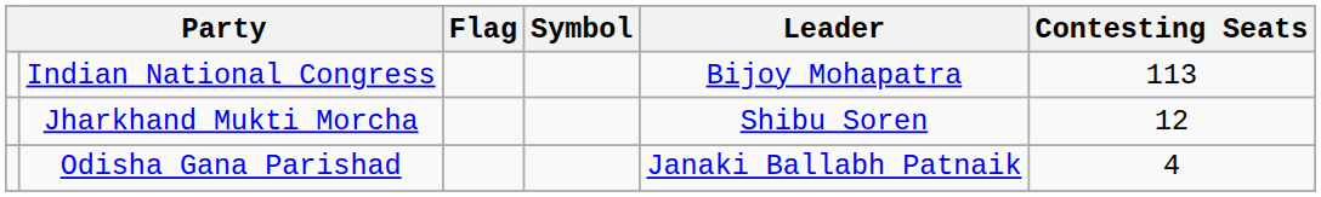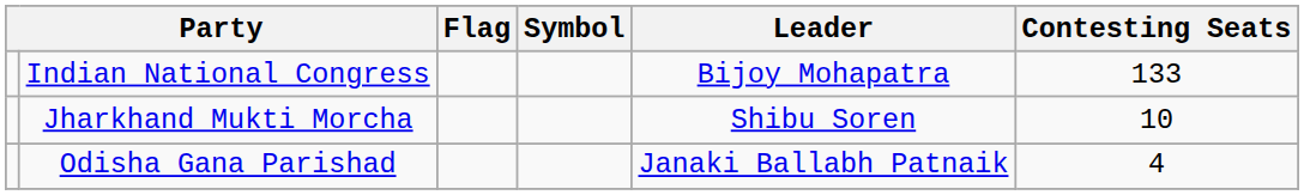 <table class="wikitable" style="text-align:center;">
 <tr>
 <th colspan="2">Party</th>
 <th>Flag</th>
 <th>Symbol</th>
 <th>Leader</th>
 <th>Contesting Seats</th>
 </tr>
 <tr>
 <td></td>
 <td><a href='#'>Indian National Congress</a></td>
 <td></td>
 <td></td>
 <td><a href='#'>Bijoy Mohapatra</a></td>
-<td>113</td>
+<td>133</td>
 </tr>
 <tr>
 <td></td>
 <td><a href='#'>Jharkhand Mukti Morcha</a></td>
 <td></td>
 <td></td>
 <td><a href='#'>Shibu Soren</a></td>
-<td>12</td>
+<td>10</td>
 </tr>
 <tr>
 <td></td>
 <td><a href='#'>Odisha Gana Parishad</a></td>
 <td></td>
 <td></td>
 <td><a href='#'>Janaki Ballabh Patnaik</a></td>
 <td>4</td>
 </tr>
 </table>
